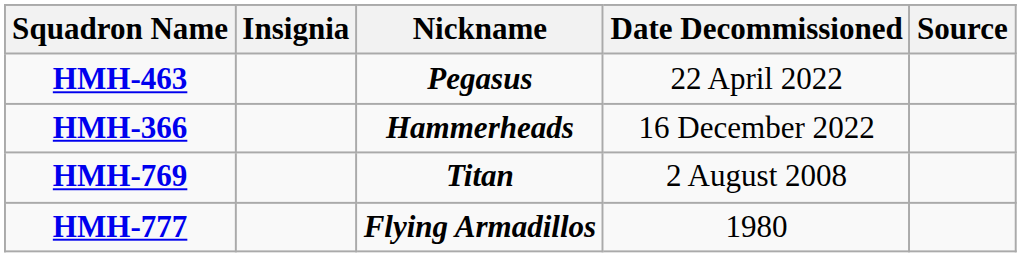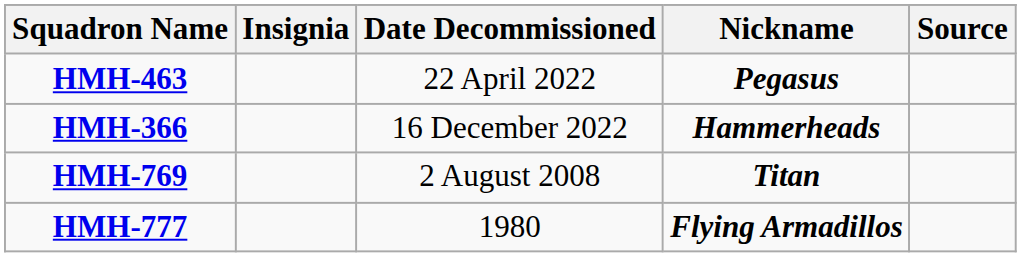 <table class="wikitable" style="text-align:center;">
 <tr>
 <th>Squadron Name</th>
 <th>Insignia</th>
+<th>Date Decommissioned</th>
 <th>Nickname</th>
-<th>Date Decommissioned</th>
 <th>Source</th>
 </tr>
 <tr>
 <td><strong><a href='#'>HMH-463</a></strong></td>
 <td></td>
+<td>22 April 2022</td>
 <td><strong><em>Pegasus</em></strong></td>
-<td>22 April 2022</td>
 <td></td>
 </tr>
 <tr>
 <td><strong><a href='#'>HMH-366</a></strong></td>
 <td></td>
+<td>16 December 2022</td>
 <td><strong><em>Hammerheads</em></strong></td>
-<td>16 December 2022</td>
 <td></td>
 </tr>
 <tr>
 <td><strong><a href='#'>HMH-769</a></strong></td>
 <td></td>
+<td>2 August 2008</td>
 <td><strong><em>Titan</em></strong></td>
-<td>2 August 2008</td>
 <td></td>
 </tr>
 <tr>
 <td><strong><a href='#'>HMH-777</a></strong></td>
 <td></td>
+<td>1980</td>
 <td><strong><em>Flying Armadillos</em></strong></td>
-<td>1980</td>
 <td></td>
 </tr>
 </table>
